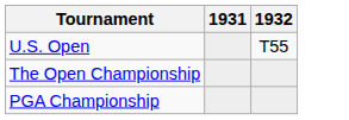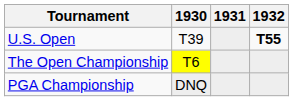 <table class="wikitable" style="font-size:95%;text-align:center;">
 <tr>
 <th>Tournament</th>
+<th>1930</th>
 <th>1931</th>
 <th>1932</th>
 </tr>
 <tr>
 <td align=left><a href='#'>U.S. Open</a></td>
+<td>T39</td>
 <td style="background:#eeeeee;"></td>
-<td>T55</td>
+<td><strong>T55</strong></td>
 </tr>
 <tr>
 <td align=left><a href='#'>The Open Championship</a></td>
+<td style="background:yellow;">T6</td>
 <td style="background:#eeeeee;"></td>
 <td style="background:#eeeeee;"></td>
 </tr>
 <tr>
 <td align=left><a href='#'>PGA Championship</a></td>
+<td style="background:#eeeeee;">DNQ</td>
 <td style="background:#eeeeee;"></td>
 <td style="background:#eeeeee;"></td>
 </tr>
 </table>
